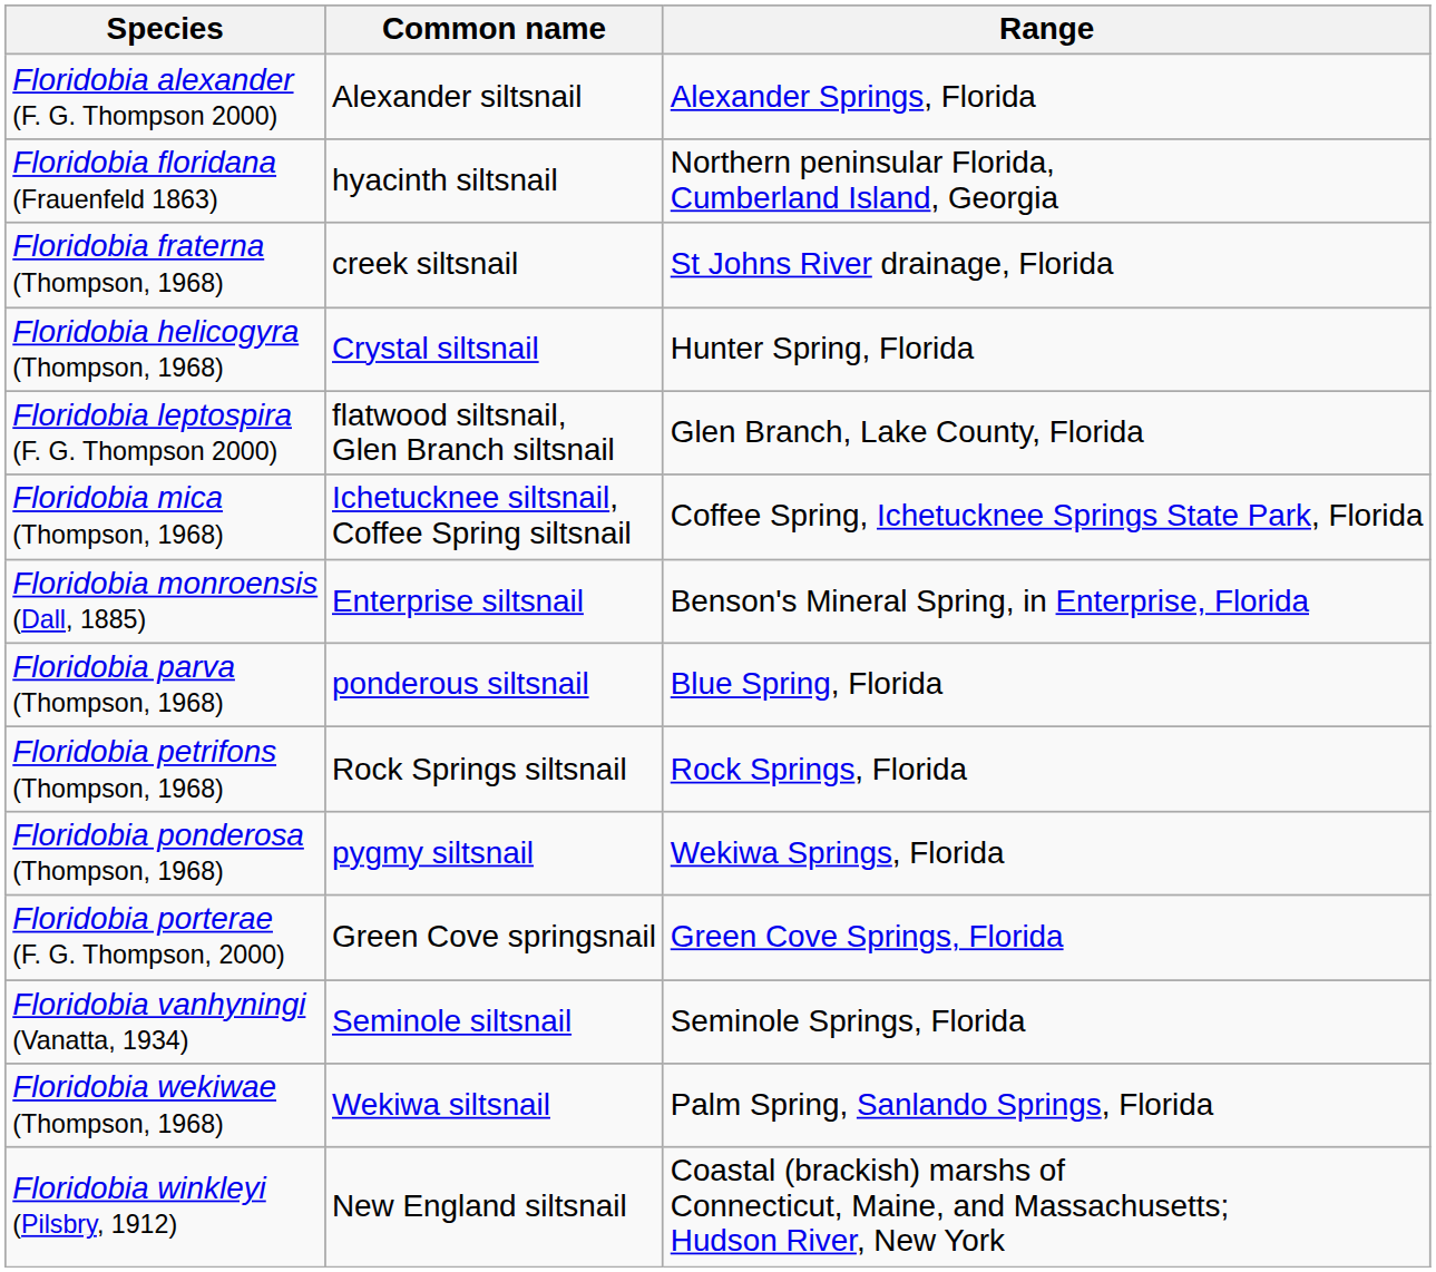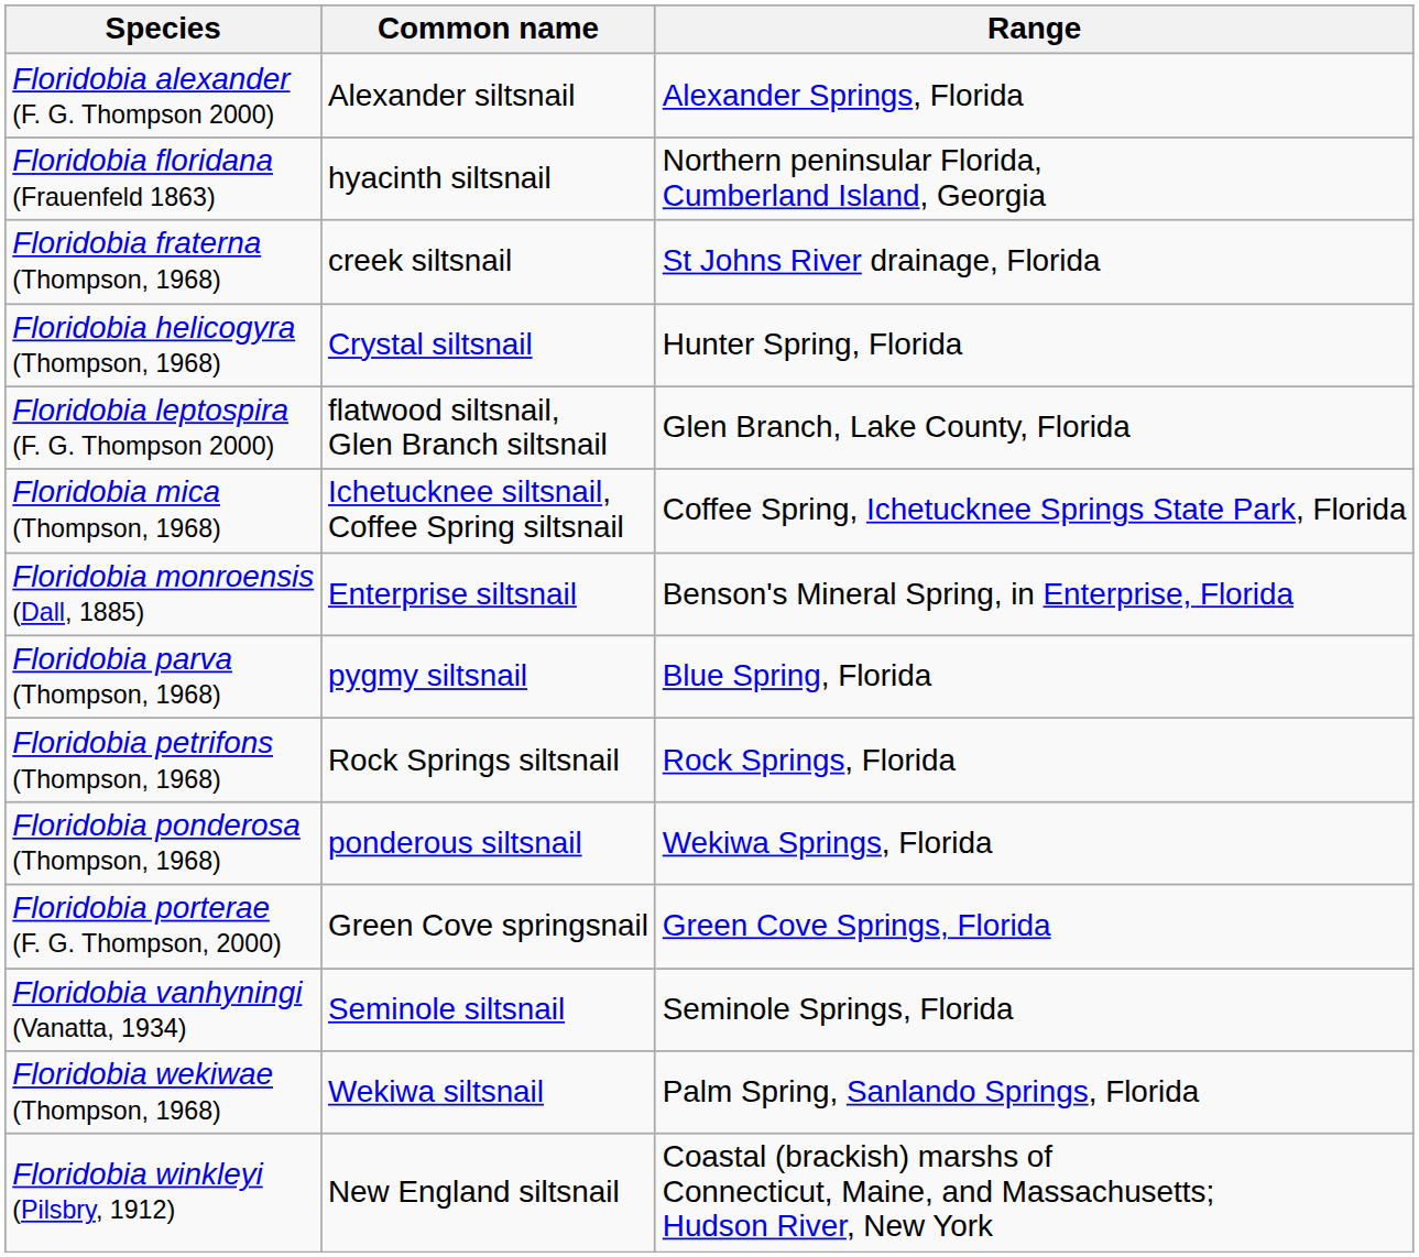 <table class=wikitable>
 <tr>
 <th>Species</th>
 <th>Common name</th>
 <th>Range</th>
 </tr>
 <tr>
 <td><em><a href='#'>Floridobia alexander</a></em> <br><small>(F. G. Thompson 2000)</small></td>
 <td>Alexander siltsnail</td>
 <td><a href='#'>Alexander Springs</a>, Florida</td>
 </tr>
 <tr>
 <td><em><a href='#'>Floridobia floridana</a></em> <br><small>(Frauenfeld 1863)</small></td>
 <td>hyacinth siltsnail</td>
 <td>Northern peninsular Florida, <br><a href='#'>Cumberland Island</a>, Georgia</td>
 </tr>
 <tr>
 <td><em><a href='#'>Floridobia fraterna</a></em> <br><small>(Thompson, 1968)</small></td>
 <td>creek siltsnail</td>
 <td><a href='#'>St Johns River</a> drainage, Florida</td>
 </tr>
 <tr>
 <td><em><a href='#'>Floridobia helicogyra</a></em> <br><small>(Thompson, 1968)</small></td>
 <td><a href='#'>Crystal siltsnail</a></td>
 <td>Hunter Spring, Florida</td>
 </tr>
 <tr>
 <td><em><a href='#'>Floridobia leptospira</a></em> <br><small>(F. G. Thompson 2000)</small></td>
 <td>flatwood siltsnail, <br>Glen Branch siltsnail</td>
 <td>Glen Branch, Lake County, Florida</td>
 </tr>
 <tr>
 <td><em><a href='#'>Floridobia mica</a></em> <br><small>(Thompson, 1968)</small></td>
 <td><a href='#'>Ichetucknee siltsnail</a>, <br>Coffee Spring siltsnail</td>
 <td>Coffee Spring, <a href='#'>Ichetucknee Springs State Park</a>, Florida</td>
 </tr>
 <tr>
 <td><em><a href='#'>Floridobia monroensis</a></em> <br><small>(<a href='#'>Dall</a>, 1885)</small></td>
 <td><a href='#'>Enterprise siltsnail</a></td>
 <td>Benson's Mineral Spring, in <a href='#'>Enterprise, Florida</a></td>
 </tr>
 <tr>
 <td><em><a href='#'>Floridobia parva</a></em> <br><small>(Thompson, 1968)</small></td>
-<td><a href='#'>ponderous siltsnail</a></td>
+<td><a href='#'>pygmy siltsnail</a></td>
 <td><a href='#'>Blue Spring</a>, Florida</td>
 </tr>
 <tr>
 <td><em><a href='#'>Floridobia petrifons</a></em> <br><small>(Thompson, 1968)</small></td>
 <td>Rock Springs siltsnail</td>
 <td><a href='#'>Rock Springs</a>, Florida</td>
 </tr>
 <tr>
 <td><em><a href='#'>Floridobia ponderosa</a></em> <br><small>(Thompson, 1968)</small></td>
-<td><a href='#'>pygmy siltsnail</a></td>
+<td><a href='#'>ponderous siltsnail</a></td>
 <td><a href='#'>Wekiwa Springs</a>, Florida</td>
 </tr>
 <tr>
 <td><em><a href='#'>Floridobia porterae</a></em> <br><small>(F. G. Thompson, 2000)</small> <br></td>
 <td>Green Cove springsnail</td>
 <td><a href='#'>Green Cove Springs, Florida</a></td>
 </tr>
 <tr>
 <td><em><a href='#'>Floridobia vanhyningi</a></em> <br><small>(Vanatta, 1934)</small></td>
 <td><a href='#'>Seminole siltsnail</a></td>
 <td>Seminole Springs, Florida</td>
 </tr>
 <tr>
 <td><em><a href='#'>Floridobia wekiwae</a></em> <br><small>(Thompson, 1968)</small></td>
 <td><a href='#'>Wekiwa siltsnail</a></td>
 <td>Palm Spring, <a href='#'>Sanlando Springs</a>, Florida</td>
 </tr>
 <tr>
 <td><em><a href='#'>Floridobia winkleyi</a></em><br><small>(<a href='#'>Pilsbry</a>, 1912)</small></td>
 <td>New England siltsnail</td>
 <td>Coastal (brackish) marshs of <br>Connecticut, Maine, and Massachusetts;<br><a href='#'>Hudson River</a>, New York</td>
 </tr>
 </table>
